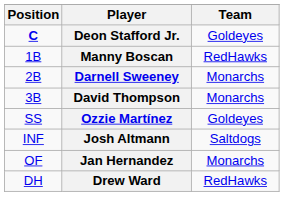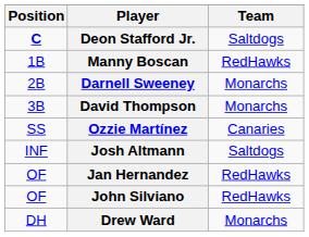 <table class="wikitable sortable plainrowheaders" style="text-align:center;">
 <tr>
 </tr>
 <tr>
 <th scope="col">Position</th>
 <th scope="col" style="width:150px;">Player</th>
 <th scope="col" style="width:100px;">Team</th>
 </tr>
 <tr>
 <td><strong><a href='#'>C</a></strong></td>
 <th scope="row" style="text-align:center">Deon Stafford Jr.</th>
-<td><a href='#'>Goldeyes</a></td>
+<td><a href='#'>Saltdogs</a></td>
 </tr>
 <tr>
 <td><a href='#'>1B</a></td>
 <th scope="row" style="text-align:center">Manny Boscan</th>
 <td><a href='#'>RedHawks</a></td>
 </tr>
 <tr>
 <td><a href='#'>2B</a></td>
 <th scope="row" style="text-align:center"><a href='#'>Darnell Sweeney</a></th>
 <td><a href='#'>Monarchs</a></td>
 </tr>
 <tr>
 <td><a href='#'>3B</a></td>
 <th scope="row" style="text-align:center">David Thompson</th>
 <td><a href='#'>Monarchs</a></td>
 </tr>
 <tr>
 <td><a href='#'>SS</a></td>
 <th scope="row" style="text-align:center"><a href='#'>Ozzie Martínez</a></th>
-<td><a href='#'>Goldeyes</a></td>
+<td><a href='#'>Canaries</a></td>
 </tr>
 <tr>
 <td><a href='#'>INF</a></td>
 <th scope="row" style="text-align:center">Josh Altmann</th>
 <td><a href='#'>Saltdogs</a></td>
 </tr>
 <tr>
 <td><a href='#'>OF</a></td>
 <th scope="row" style="text-align:center">Jan Hernandez</th>
-<td><a href='#'>Monarchs</a></td>
+<td><a href='#'>RedHawks</a></td>
+</tr>
+<tr>
+<td><a href='#'>OF</a></td>
+<th scope="row" style="text-align:center">John Silviano</th>
+<td><a href='#'>RedHawks</a></td>
 </tr>
 <tr>
 <td><a href='#'>DH</a></td>
 <th scope="row" style="text-align:center">Drew Ward</th>
-<td><a href='#'>RedHawks</a></td>
+<td><a href='#'>Monarchs</a></td>
 </tr>
 </table>
